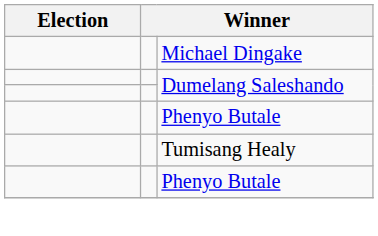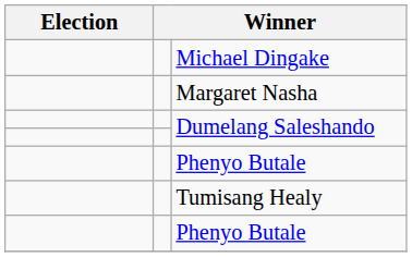 <table class=wikitable>
 <tr>
 <th width=100>Election</th>
 <th width=175 colspan=2>Winner</th>
 </tr>
 <tr>
 <td></td>
 <td width=5 bgcolor=></td>
 <td><a href='#'>Michael Dingake</a></td>
+</tr>
+<tr>
+<td></td>
+<td width=5 bgcolor=></td>
+<td>Margaret Nasha</td>
 </tr>
 <tr>
 <td></td>
 <td width=5 bgcolor=></td>
 <td rowspan=2><a href='#'>Dumelang Saleshando</a></td>
 </tr>
 <tr>
 <td></td>
 <td width=5 bgcolor=></td>
 </tr>
 <tr>
 <td></td>
 <td bgcolor=></td>
 <td><a href='#'>Phenyo Butale</a></td>
 </tr>
 <tr>
 <td></td>
 <td bgcolor=></td>
 <td>Tumisang Healy</td>
 </tr>
 <tr>
 <td></td>
 <td bgcolor=></td>
 <td><a href='#'>Phenyo Butale</a></td>
 </tr>
 <tr>
 </tr>
 </table>
